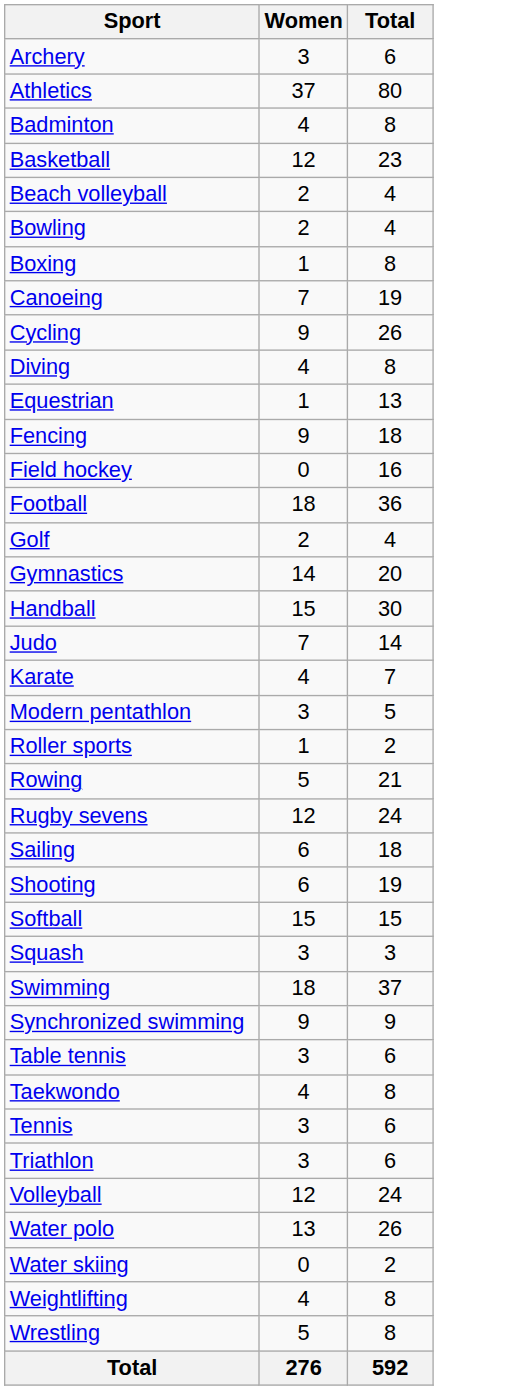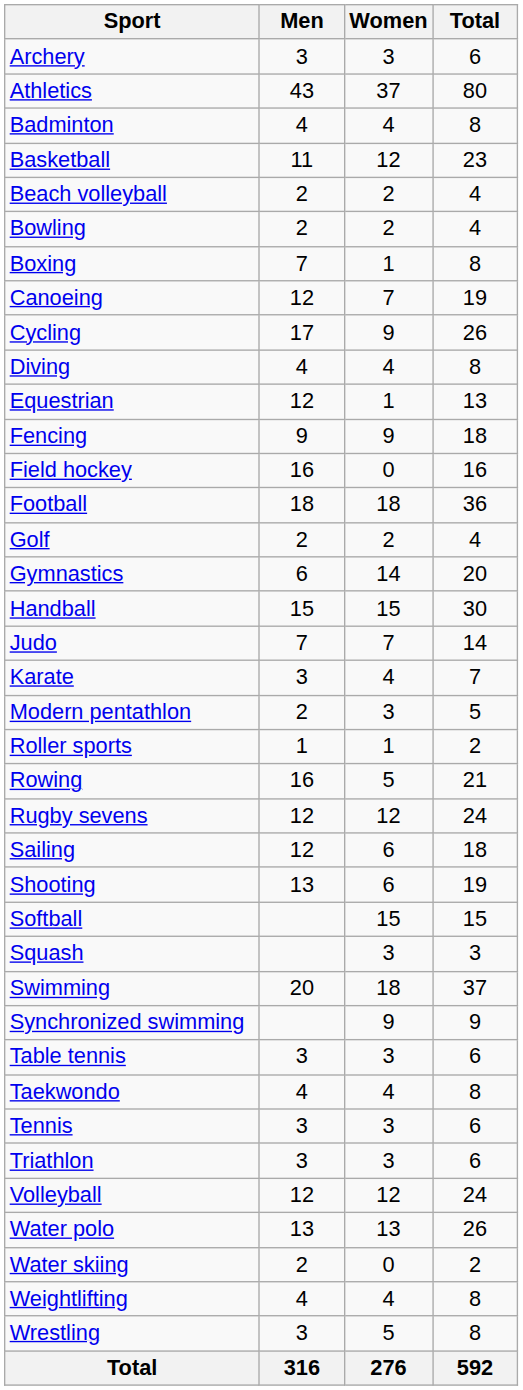 <table class="wikitable sortable" style="text-align:center;">
 <tr>
 <th width=180>Sport</th>
+<th width=55>Men</th>
 <th width=55>Women</th>
 <th width=55>Total</th>
 </tr>
 <tr>
 <td align=left><a href='#'>Archery</a></td>
 <td>3</td>
+<td>3</td>
 <td>6</td>
 </tr>
 <tr>
 <td align=left><a href='#'>Athletics</a></td>
+<td>43</td>
 <td>37</td>
 <td>80</td>
 </tr>
 <tr>
 <td align=left><a href='#'>Badminton</a></td>
 <td>4</td>
+<td>4</td>
 <td>8</td>
 </tr>
 <tr>
 <td align=left><a href='#'>Basketball</a></td>
+<td>11</td>
 <td>12</td>
 <td>23</td>
 </tr>
 <tr>
 <td align=left><a href='#'>Beach volleyball</a></td>
 <td>2</td>
+<td>2</td>
 <td>4</td>
 </tr>
 <tr>
 <td align=left><a href='#'>Bowling</a></td>
 <td>2</td>
+<td>2</td>
 <td>4</td>
 </tr>
 <tr>
 <td align=left><a href='#'>Boxing</a></td>
+<td>7</td>
 <td>1</td>
 <td>8</td>
 </tr>
 <tr>
 <td align=left><a href='#'>Canoeing</a></td>
+<td>12</td>
 <td>7</td>
 <td>19</td>
 </tr>
 <tr>
 <td align=left><a href='#'>Cycling</a></td>
+<td>17</td>
 <td>9</td>
 <td>26</td>
 </tr>
 <tr>
 <td align=left><a href='#'>Diving</a></td>
 <td>4</td>
+<td>4</td>
 <td>8</td>
 </tr>
 <tr>
 <td align=left><a href='#'>Equestrian</a></td>
+<td>12</td>
 <td>1</td>
 <td>13</td>
 </tr>
 <tr>
 <td align=left><a href='#'>Fencing</a></td>
 <td>9</td>
+<td>9</td>
 <td>18</td>
 </tr>
 <tr>
 <td align=left><a href='#'>Field hockey</a></td>
+<td>16</td>
 <td>0</td>
 <td>16</td>
 </tr>
 <tr>
 <td align=left><a href='#'>Football</a></td>
 <td>18</td>
+<td>18</td>
 <td>36</td>
 </tr>
 <tr>
 <td align=left><a href='#'>Golf</a></td>
 <td>2</td>
+<td>2</td>
 <td>4</td>
 </tr>
 <tr>
 <td align=left><a href='#'>Gymnastics</a></td>
+<td>6</td>
 <td>14</td>
 <td>20</td>
 </tr>
 <tr>
 <td align=left><a href='#'>Handball</a></td>
 <td>15</td>
+<td>15</td>
 <td>30</td>
 </tr>
 <tr>
 <td align=left><a href='#'>Judo</a></td>
 <td>7</td>
+<td>7</td>
 <td>14</td>
 </tr>
 <tr>
 <td align=left><a href='#'>Karate</a></td>
+<td>3</td>
 <td>4</td>
 <td>7</td>
 </tr>
 <tr>
 <td align=left><a href='#'>Modern pentathlon</a></td>
+<td>2</td>
 <td>3</td>
 <td>5</td>
 </tr>
 <tr>
 <td align=left><a href='#'>Roller sports</a></td>
 <td>1</td>
+<td>1</td>
 <td>2</td>
 </tr>
 <tr>
 <td align=left><a href='#'>Rowing</a></td>
+<td>16</td>
 <td>5</td>
 <td>21</td>
 </tr>
 <tr>
 <td align=left><a href='#'>Rugby sevens</a></td>
 <td>12</td>
+<td>12</td>
 <td>24</td>
 </tr>
 <tr>
 <td align=left><a href='#'>Sailing</a></td>
+<td>12</td>
 <td>6</td>
 <td>18</td>
 </tr>
 <tr>
 <td align=left><a href='#'>Shooting</a></td>
+<td>13</td>
 <td>6</td>
 <td>19</td>
 </tr>
 <tr>
 <td align=left><a href='#'>Softball</a></td>
+<td></td>
 <td>15</td>
 <td>15</td>
 </tr>
 <tr>
 <td align=left><a href='#'>Squash</a></td>
+<td></td>
 <td>3</td>
 <td>3</td>
 </tr>
 <tr>
 <td align=left><a href='#'>Swimming</a></td>
+<td>20</td>
 <td>18</td>
 <td>37</td>
 </tr>
 <tr>
 <td align=left><a href='#'>Synchronized swimming</a></td>
+<td></td>
 <td>9</td>
 <td>9</td>
 </tr>
 <tr>
 <td align=left><a href='#'>Table tennis</a></td>
 <td>3</td>
+<td>3</td>
 <td>6</td>
 </tr>
 <tr>
 <td align=left><a href='#'>Taekwondo</a></td>
+<td>4</td>
 <td>4</td>
 <td>8</td>
 </tr>
 <tr>
 <td align=left><a href='#'>Tennis</a></td>
 <td>3</td>
+<td>3</td>
 <td>6</td>
 </tr>
 <tr>
 <td align=left><a href='#'>Triathlon</a></td>
+<td>3</td>
 <td>3</td>
 <td>6</td>
 </tr>
 <tr>
 <td align=left><a href='#'>Volleyball</a></td>
 <td>12</td>
+<td>12</td>
 <td>24</td>
 </tr>
 <tr>
 <td align=left><a href='#'>Water polo</a></td>
 <td>13</td>
+<td>13</td>
 <td>26</td>
 </tr>
 <tr>
 <td align=left><a href='#'>Water skiing</a></td>
+<td>2</td>
 <td>0</td>
 <td>2</td>
 </tr>
 <tr>
 <td align=left><a href='#'>Weightlifting</a></td>
 <td>4</td>
+<td>4</td>
 <td>8</td>
 </tr>
 <tr>
 <td align=left><a href='#'>Wrestling</a></td>
+<td>3</td>
 <td>5</td>
 <td>8</td>
 </tr>
 <tr class="sortbottom">
 <th>Total</th>
+<th>316</th>
 <th>276</th>
 <th>592</th>
 </tr>
 </table>
